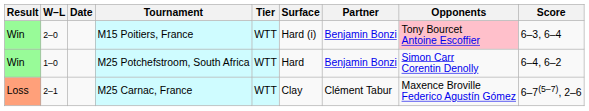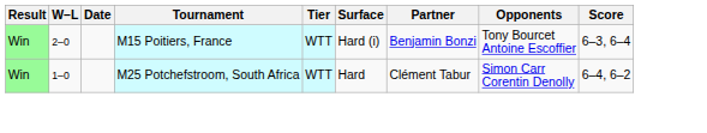 <table class="sortable wikitable">
 <tr>
 <th>Result</th>
 <th class="unsortable">W–L</th>
 <th>Date</th>
 <th>Tournament</th>
 <th>Tier</th>
 <th>Surface</th>
 <th>Partner</th>
 <th>Opponents</th>
 <th class="unsortable">Score</th>
 </tr>
 <tr>
 <td bgcolor=98FB98>Win</td>
 <td><small>2–0</small></td>
 <td></td>
 <td style="background:#cffcff;">M15 Poitiers, France</td>
 <td style="background:#cffcff;">WTT</td>
 <td>Hard (i)</td>
 <td> <a href='#'>Benjamin Bonzi</a></td>
-<td style="background: pink;"> Tony Bourcet <br> <a href='#'>Antoine Escoffier</a></td>
+<td> Tony Bourcet <br> <a href='#'>Antoine Escoffier</a></td>
 <td>6–3, 6–4</td>
 </tr>
 <tr>
 <td bgcolor=98FB98>Win</td>
 <td><small>1–0</small></td>
 <td></td>
 <td style="background:#cffcff;">M25 Potchefstroom, South Africa</td>
 <td style="background:#cffcff;">WTT</td>
 <td>Hard</td>
-<td> <a href='#'>Benjamin Bonzi</a></td>
+<td> Clément Tabur</td>
 <td> <a href='#'>Simon Carr</a><br> <a href='#'>Corentin Denolly</a></td>
 <td>6–4, 6–2</td>
 </tr>
-<tr>
-<td bgcolor=FFA07A>Loss</td>
-<td><small>2–1</small></td>
-<td></td>
-<td style="background:#cffcff;">M25 Carnac, France</td>
-<td style="background:#cffcff;">WTT</td>
-<td>Clay</td>
-<td> Clément Tabur</td>
-<td> Maxence Broville <br> <a href='#'>Federico Agustín Gómez</a></td>
-<td>6–7<sup>(5–7)</sup>, 2–6</td>
-</tr>
 </table>
